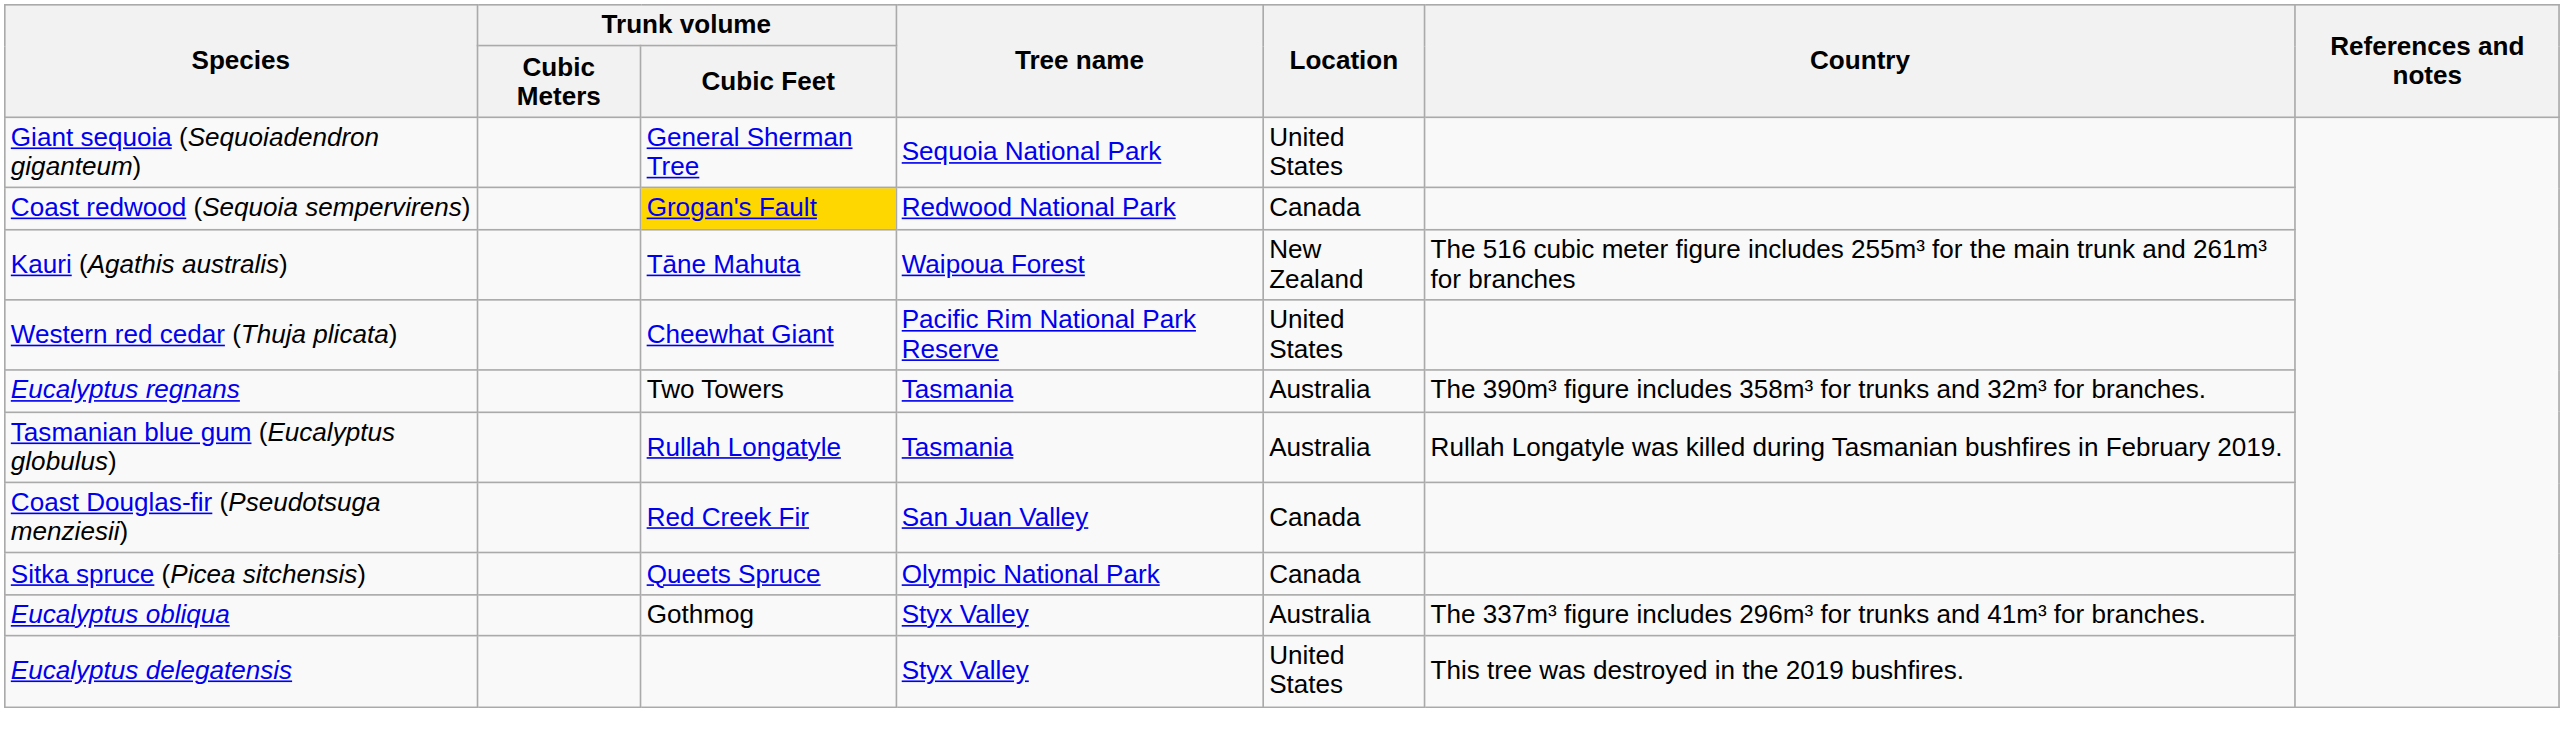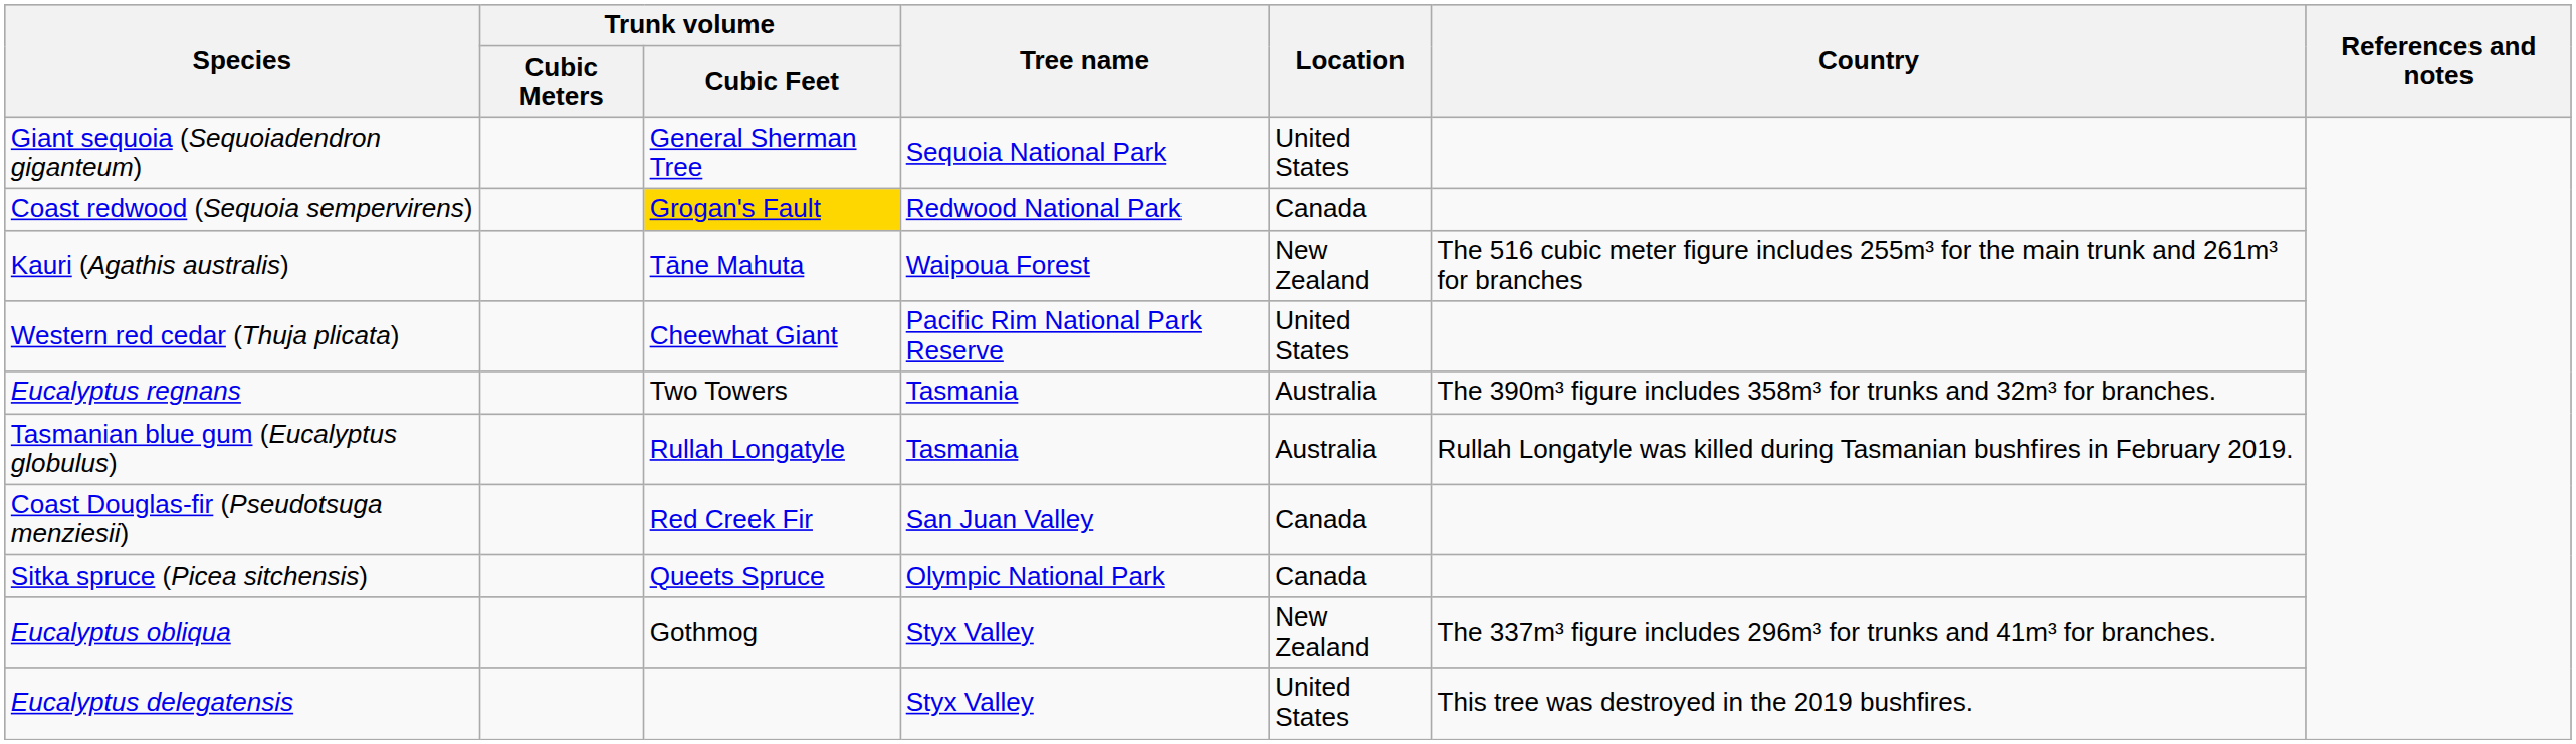 <table class="wikitable" font=90%>
 <tr>
 <th rowspan=2>Species</th>
 <th colspan=2>Trunk volume</th>
 <th rowspan=2>Tree name</th>
 <th rowspan=2>Location</th>
 <th rowspan=2>Country</th>
 <th rowspan=2>References and notes</th>
 </tr>
 <tr>
 <th>Cubic Meters</th>
 <th>Cubic Feet</th>
 </tr>
 <tr>
 <td><a href='#'>Giant sequoia</a> (<em>Sequoiadendron giganteum</em>)</td>
 <td></td>
 <td><a href='#'>General Sherman Tree</a></td>
 <td><a href='#'>Sequoia National Park</a></td>
 <td>United States</td>
 <td></td>
 </tr>
 <tr>
 <td><a href='#'>Coast redwood</a> (<em>Sequoia sempervirens</em>)</td>
 <td></td>
 <td style="background: gold;"><a href='#'>Grogan's Fault</a></td>
 <td><a href='#'>Redwood National Park</a></td>
 <td>Canada</td>
 <td></td>
 </tr>
 <tr>
 <td><a href='#'>Kauri</a> (<em>Agathis australis</em>)</td>
 <td></td>
 <td><a href='#'>Tāne Mahuta</a></td>
 <td><a href='#'>Waipoua Forest</a></td>
 <td>New Zealand</td>
 <td>The 516 cubic meter figure includes 255m³ for the main trunk and 261m³ for branches</td>
 </tr>
 <tr>
 <td><a href='#'>Western red cedar</a> (<em>Thuja plicata</em>)</td>
 <td></td>
 <td><a href='#'>Cheewhat Giant</a></td>
 <td><a href='#'>Pacific Rim National Park Reserve</a></td>
 <td>United States</td>
 <td></td>
 </tr>
 <tr>
 <td><em><a href='#'>Eucalyptus regnans</a></em></td>
 <td></td>
 <td>Two Towers</td>
 <td><a href='#'>Tasmania</a></td>
 <td>Australia</td>
 <td>The 390m³ figure includes 358m³ for trunks and 32m³ for branches.</td>
 </tr>
 <tr>
 <td><a href='#'>Tasmanian blue gum</a> (<em>Eucalyptus globulus</em>)</td>
 <td></td>
 <td><a href='#'>Rullah Longatyle</a></td>
 <td><a href='#'>Tasmania</a></td>
 <td>Australia</td>
 <td> Rullah Longatyle was killed during Tasmanian bushfires in February 2019.</td>
 </tr>
 <tr>
 <td><a href='#'>Coast Douglas-fir</a> (<em>Pseudotsuga menziesii</em>)</td>
 <td></td>
 <td><a href='#'>Red Creek Fir</a></td>
 <td><a href='#'>San Juan Valley</a></td>
 <td>Canada</td>
 <td></td>
 </tr>
 <tr>
 <td><a href='#'>Sitka spruce</a> (<em>Picea sitchensis</em>)</td>
 <td></td>
 <td><a href='#'>Queets Spruce</a></td>
 <td><a href='#'>Olympic National Park</a></td>
 <td>Canada</td>
 <td></td>
 </tr>
 <tr>
 <td><em><a href='#'>Eucalyptus obliqua</a></em></td>
 <td></td>
 <td>Gothmog</td>
 <td><a href='#'>Styx Valley</a></td>
-<td>Australia</td>
+<td>New Zealand</td>
 <td>The 337m³ figure includes 296m³ for trunks and 41m³ for branches.</td>
 </tr>
 <tr>
 <td><em><a href='#'>Eucalyptus delegatensis</a></em></td>
 <td></td>
 <td></td>
 <td><a href='#'>Styx Valley</a></td>
 <td>United States</td>
 <td>This tree was destroyed in the 2019 bushfires.</td>
 </tr>
 </table>
